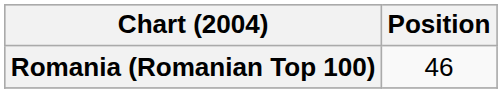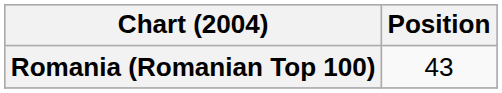 <table class="wikitable plainrowheaders sortable" style="text-align:center">
 <tr>
 <th scope="col">Chart (2004)</th>
 <th scope="col">Position</th>
 </tr>
 <tr>
 <th scope="row">Romania (Romanian Top 100)</th>
-<td>46</td>
+<td>43</td>
 </tr>
 </table>
